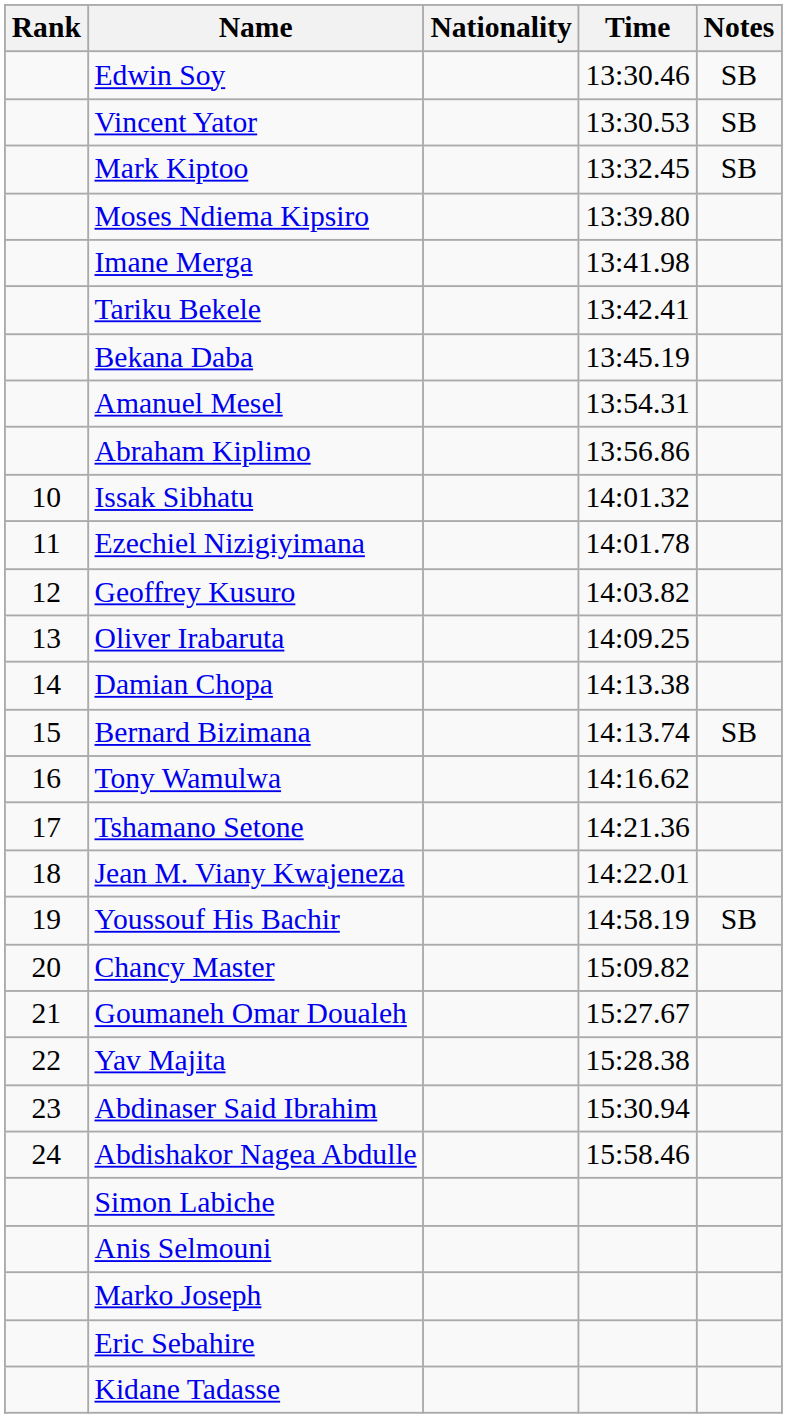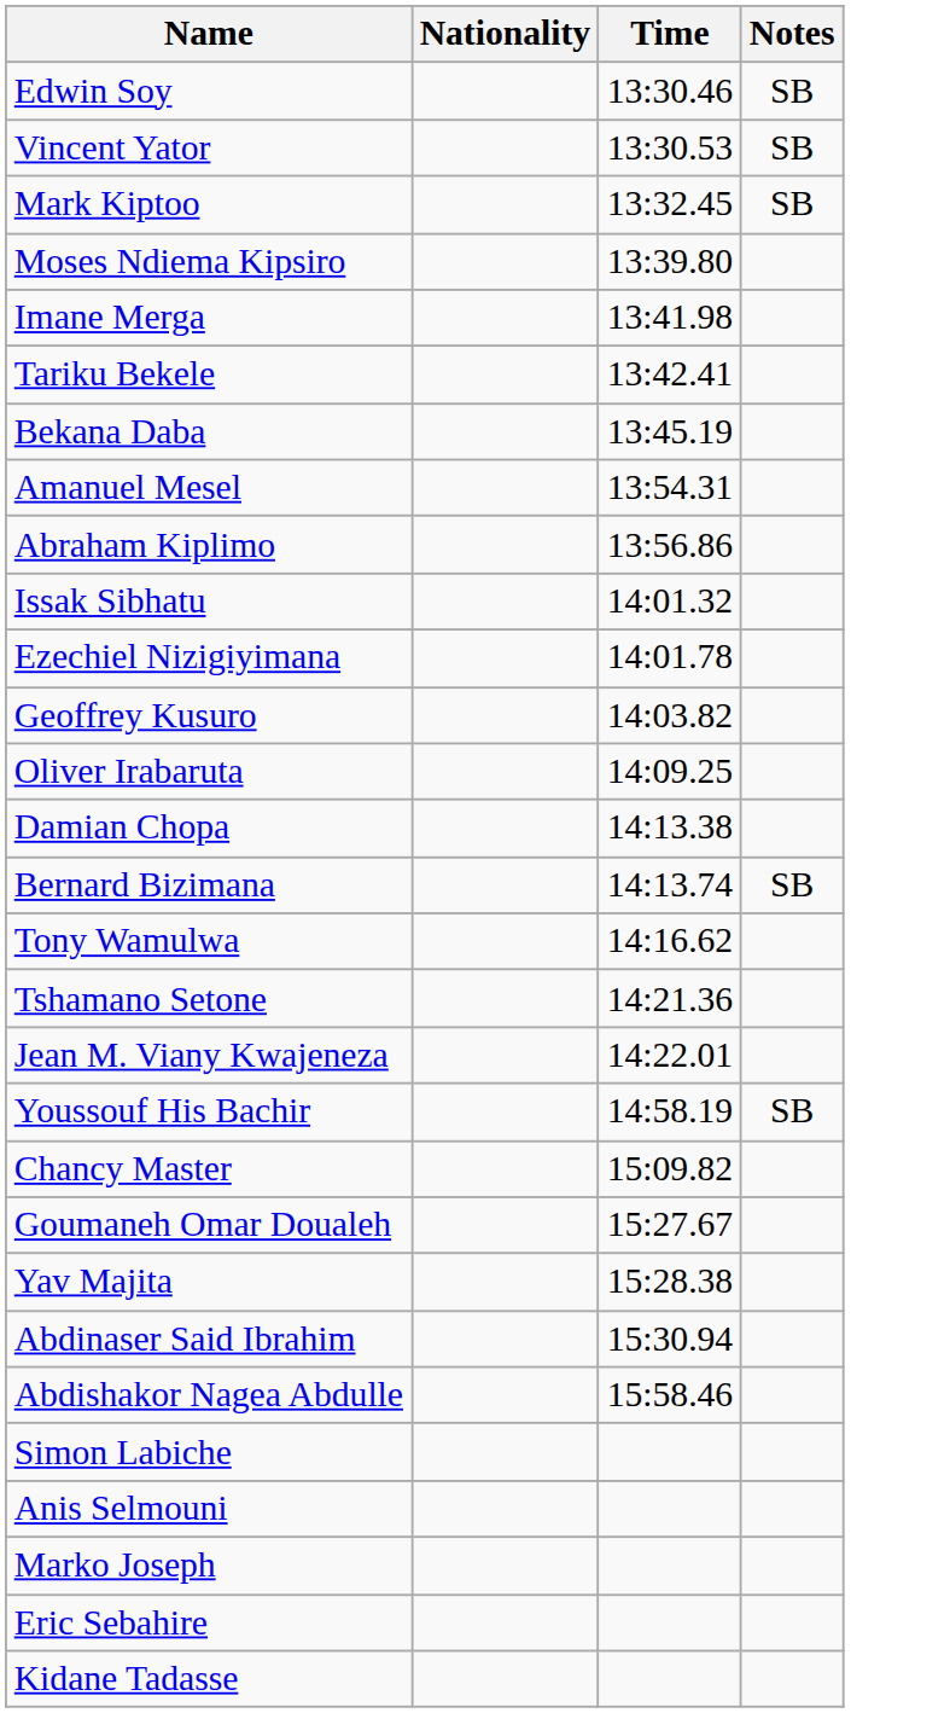 <table class="wikitable sortable" style="text-align:center">
 <tr>
-<th>Rank</th>
 <th>Name</th>
 <th>Nationality</th>
 <th>Time</th>
 <th>Notes</th>
 </tr>
 <tr>
-<td></td>
 <td align=left><a href='#'>Edwin Soy</a></td>
 <td align=left></td>
 <td>13:30.46</td>
 <td>SB</td>
 </tr>
 <tr>
-<td></td>
 <td align=left><a href='#'>Vincent Yator</a></td>
 <td align=left></td>
 <td>13:30.53</td>
 <td>SB</td>
 </tr>
 <tr>
-<td></td>
 <td align=left><a href='#'>Mark Kiptoo</a></td>
 <td align=left></td>
 <td>13:32.45</td>
 <td>SB</td>
 </tr>
 <tr>
-<td></td>
 <td align=left><a href='#'>Moses Ndiema Kipsiro</a></td>
 <td align=left></td>
 <td>13:39.80</td>
 <td></td>
 </tr>
 <tr>
-<td></td>
 <td align=left><a href='#'>Imane Merga</a></td>
 <td align=left></td>
 <td>13:41.98</td>
 <td></td>
 </tr>
 <tr>
-<td></td>
 <td align=left><a href='#'>Tariku Bekele</a></td>
 <td align=left></td>
 <td>13:42.41</td>
 <td></td>
 </tr>
 <tr>
-<td></td>
 <td align=left><a href='#'>Bekana Daba</a></td>
 <td align=left></td>
 <td>13:45.19</td>
 <td></td>
 </tr>
 <tr>
-<td></td>
 <td align=left><a href='#'>Amanuel Mesel</a></td>
 <td align=left></td>
 <td>13:54.31</td>
 <td></td>
 </tr>
 <tr>
-<td></td>
 <td align=left><a href='#'>Abraham Kiplimo</a></td>
 <td align=left></td>
 <td>13:56.86</td>
 <td></td>
 </tr>
 <tr>
-<td>10</td>
 <td align=left><a href='#'>Issak Sibhatu</a></td>
 <td align=left></td>
 <td>14:01.32</td>
 <td></td>
 </tr>
 <tr>
-<td>11</td>
 <td align=left><a href='#'>Ezechiel Nizigiyimana</a></td>
 <td align=left></td>
 <td>14:01.78</td>
 <td></td>
 </tr>
 <tr>
-<td>12</td>
 <td align=left><a href='#'>Geoffrey Kusuro</a></td>
 <td align=left></td>
 <td>14:03.82</td>
 <td></td>
 </tr>
 <tr>
-<td>13</td>
 <td align=left><a href='#'>Oliver Irabaruta</a></td>
 <td align=left></td>
 <td>14:09.25</td>
 <td></td>
 </tr>
 <tr>
-<td>14</td>
 <td align=left><a href='#'>Damian Chopa</a></td>
 <td align=left></td>
 <td>14:13.38</td>
 <td></td>
 </tr>
 <tr>
-<td>15</td>
 <td align=left><a href='#'>Bernard Bizimana</a></td>
 <td align=left></td>
 <td>14:13.74</td>
 <td>SB</td>
 </tr>
 <tr>
-<td>16</td>
 <td align=left><a href='#'>Tony Wamulwa</a></td>
 <td align=left></td>
 <td>14:16.62</td>
 <td></td>
 </tr>
 <tr>
-<td>17</td>
 <td align=left><a href='#'>Tshamano Setone</a></td>
 <td align=left></td>
 <td>14:21.36</td>
 <td></td>
 </tr>
 <tr>
-<td>18</td>
 <td align=left><a href='#'>Jean M. Viany Kwajeneza</a></td>
 <td align=left></td>
 <td>14:22.01</td>
 <td></td>
 </tr>
 <tr>
-<td>19</td>
 <td align=left><a href='#'>Youssouf His Bachir</a></td>
 <td align=left></td>
 <td>14:58.19</td>
 <td>SB</td>
 </tr>
 <tr>
-<td>20</td>
 <td align=left><a href='#'>Chancy Master</a></td>
 <td align=left></td>
 <td>15:09.82</td>
 <td></td>
 </tr>
 <tr>
-<td>21</td>
 <td align=left><a href='#'>Goumaneh Omar Doualeh</a></td>
 <td align=left></td>
 <td>15:27.67</td>
 <td></td>
 </tr>
 <tr>
-<td>22</td>
 <td align=left><a href='#'>Yav Majita</a></td>
 <td align=left></td>
 <td>15:28.38</td>
 <td></td>
 </tr>
 <tr>
-<td>23</td>
 <td align=left><a href='#'>Abdinaser Said Ibrahim</a></td>
 <td align=left></td>
 <td>15:30.94</td>
 <td></td>
 </tr>
 <tr>
-<td>24</td>
 <td align=left><a href='#'>Abdishakor Nagea Abdulle</a></td>
 <td align=left></td>
 <td>15:58.46</td>
 <td></td>
 </tr>
 <tr>
-<td></td>
 <td align=left><a href='#'>Simon Labiche</a></td>
 <td align=left></td>
 <td></td>
 <td></td>
 </tr>
 <tr>
-<td></td>
 <td align=left><a href='#'>Anis Selmouni</a></td>
 <td align=left></td>
 <td></td>
 <td></td>
 </tr>
 <tr>
-<td></td>
 <td align=left><a href='#'>Marko Joseph</a></td>
 <td align=left></td>
 <td></td>
 <td></td>
 </tr>
 <tr>
-<td></td>
 <td align=left><a href='#'>Eric Sebahire</a></td>
 <td align=left></td>
 <td></td>
 <td></td>
 </tr>
 <tr>
-<td></td>
 <td align=left><a href='#'>Kidane Tadasse</a></td>
 <td align=left></td>
 <td></td>
 <td></td>
 </tr>
 </table>
